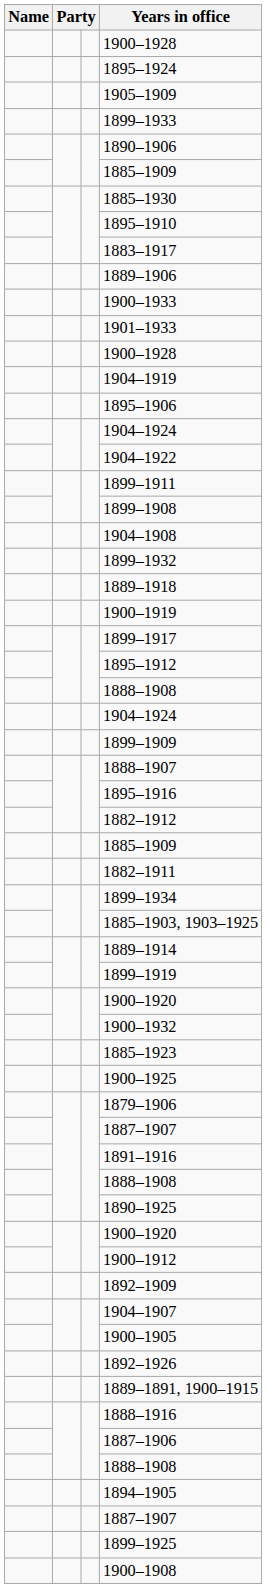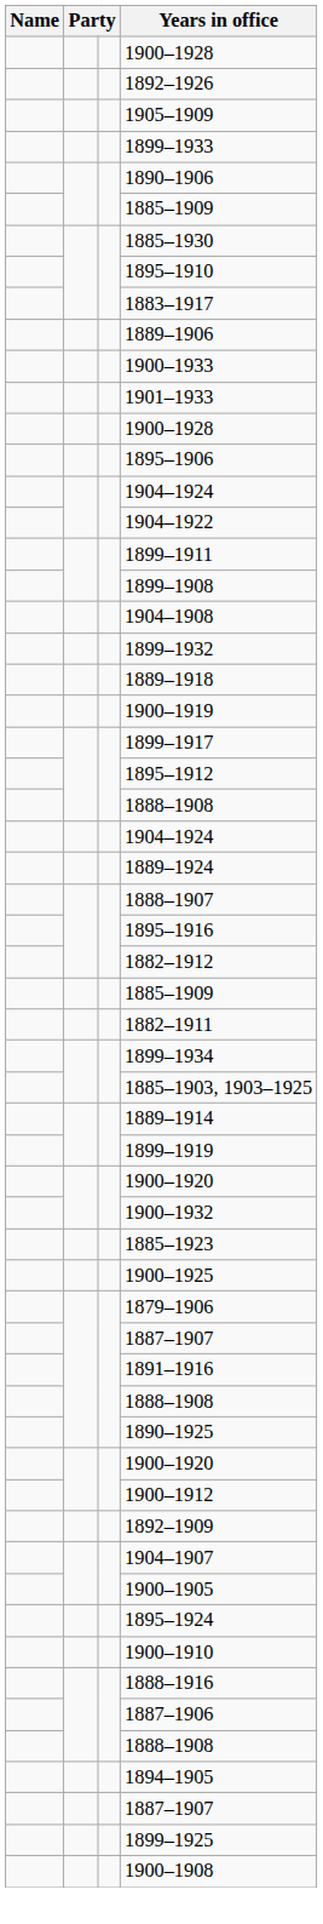 <table class="wikitable sortable">
 <tr>
 <th>Name</th>
 <th colspan=2>Party</th>
 <th>Years in office</th>
 </tr>
 <tr>
 <td></td>
 <td> </td>
 <td></td>
 <td>1900–1928</td>
 </tr>
 <tr>
 <td></td>
 <td> </td>
 <td></td>
-<td>1895–1924</td>
+<td>1892–1926</td>
 </tr>
 <tr>
 <td></td>
 <td> </td>
 <td></td>
 <td>1905–1909</td>
 </tr>
 <tr>
 <td></td>
 <td> </td>
 <td></td>
 <td>1899–1933</td>
 </tr>
 <tr>
 <td></td>
 <td rowspan="2" > </td>
 <td rowspan="2"></td>
 <td>1890–1906</td>
 </tr>
 <tr>
 <td></td>
 <td>1885–1909</td>
 </tr>
 <tr>
 <td></td>
 <td rowspan="3" > </td>
 <td rowspan="3"></td>
 <td>1885–1930</td>
 </tr>
 <tr>
 <td></td>
 <td>1895–1910</td>
 </tr>
 <tr>
 <td></td>
 <td>1883–1917</td>
 </tr>
 <tr>
 <td></td>
 <td> </td>
 <td></td>
 <td>1889–1906</td>
 </tr>
 <tr>
 <td></td>
 <td> </td>
 <td></td>
 <td>1900–1933</td>
 </tr>
 <tr>
 <td></td>
 <td> </td>
 <td></td>
 <td>1901–1933</td>
 </tr>
 <tr>
 <td></td>
 <td> </td>
 <td></td>
 <td>1900–1928</td>
-</tr>
-<tr>
-<td></td>
-<td> </td>
-<td></td>
-<td>1904–1919</td>
 </tr>
 <tr>
 <td></td>
 <td> </td>
 <td></td>
 <td>1895–1906</td>
 </tr>
 <tr>
 <td></td>
 <td rowspan="2" > </td>
 <td rowspan="2"></td>
 <td>1904–1924</td>
 </tr>
 <tr>
 <td></td>
 <td>1904–1922</td>
 </tr>
 <tr>
 <td></td>
 <td rowspan="2" > </td>
 <td rowspan="2"></td>
 <td>1899–1911</td>
 </tr>
 <tr>
 <td></td>
 <td>1899–1908</td>
 </tr>
 <tr>
 <td></td>
 <td> </td>
 <td></td>
 <td>1904–1908</td>
 </tr>
 <tr>
 <td></td>
 <td> </td>
 <td></td>
 <td>1899–1932</td>
 </tr>
 <tr>
 <td></td>
 <td> </td>
 <td></td>
 <td>1889–1918</td>
 </tr>
 <tr>
 <td></td>
 <td> </td>
 <td></td>
 <td>1900–1919</td>
 </tr>
 <tr>
 <td></td>
 <td rowspan="3" > </td>
 <td rowspan="3"></td>
 <td>1899–1917</td>
 </tr>
 <tr>
 <td></td>
 <td>1895–1912</td>
 </tr>
 <tr>
 <td></td>
 <td>1888–1908</td>
 </tr>
 <tr>
 <td></td>
 <td> </td>
 <td></td>
 <td>1904–1924</td>
 </tr>
 <tr>
 <td></td>
 <td> </td>
 <td></td>
-<td>1899–1909</td>
+<td>1889–1924</td>
 </tr>
 <tr>
 <td></td>
 <td rowspan="3" > </td>
 <td rowspan="3"></td>
 <td>1888–1907</td>
 </tr>
 <tr>
 <td></td>
 <td>1895–1916</td>
 </tr>
 <tr>
 <td></td>
 <td>1882–1912</td>
 </tr>
 <tr>
 <td></td>
 <td> </td>
 <td></td>
 <td>1885–1909</td>
 </tr>
 <tr>
 <td></td>
 <td> </td>
 <td></td>
 <td>1882–1911</td>
 </tr>
 <tr>
 <td></td>
 <td rowspan="2" > </td>
 <td rowspan="2"></td>
 <td>1899–1934</td>
 </tr>
 <tr>
 <td></td>
 <td>1885–1903, 1903–1925</td>
 </tr>
 <tr>
 <td></td>
 <td rowspan="2" > </td>
 <td rowspan="2"></td>
 <td>1889–1914</td>
 </tr>
 <tr>
 <td></td>
 <td>1899–1919</td>
 </tr>
 <tr>
 <td></td>
 <td rowspan="2" > </td>
 <td rowspan="2"></td>
 <td>1900–1920</td>
 </tr>
 <tr>
 <td></td>
 <td>1900–1932</td>
 </tr>
 <tr>
 <td></td>
 <td> </td>
 <td></td>
 <td>1885–1923</td>
 </tr>
 <tr>
 <td></td>
 <td> </td>
 <td></td>
 <td>1900–1925</td>
 </tr>
 <tr>
 <td></td>
 <td rowspan="5" > </td>
 <td rowspan="5"></td>
 <td>1879–1906</td>
 </tr>
 <tr>
 <td></td>
 <td>1887–1907</td>
 </tr>
 <tr>
 <td></td>
 <td>1891–1916</td>
 </tr>
 <tr>
 <td></td>
 <td>1888–1908</td>
 </tr>
 <tr>
 <td></td>
 <td>1890–1925</td>
 </tr>
 <tr>
 <td></td>
 <td rowspan="2" > </td>
 <td rowspan="2"></td>
 <td>1900–1920</td>
 </tr>
 <tr>
 <td></td>
 <td>1900–1912</td>
 </tr>
 <tr>
 <td></td>
 <td> </td>
 <td></td>
 <td>1892–1909</td>
 </tr>
 <tr>
 <td></td>
 <td rowspan="2" > </td>
 <td rowspan="2"></td>
 <td>1904–1907</td>
 </tr>
 <tr>
 <td></td>
 <td>1900–1905</td>
 </tr>
 <tr>
 <td></td>
 <td> </td>
 <td></td>
-<td>1892–1926</td>
+<td>1895–1924</td>
 </tr>
 <tr>
 <td></td>
 <td> </td>
 <td></td>
-<td>1889–1891, 1900–1915</td>
+<td>1900–1910</td>
 </tr>
 <tr>
 <td></td>
 <td rowspan="3" > </td>
 <td rowspan="3"></td>
 <td>1888–1916</td>
 </tr>
 <tr>
 <td></td>
 <td>1887–1906</td>
 </tr>
 <tr>
 <td></td>
 <td>1888–1908</td>
 </tr>
 <tr>
 <td></td>
 <td> </td>
 <td></td>
 <td>1894–1905</td>
 </tr>
 <tr>
 <td></td>
 <td> </td>
 <td></td>
 <td>1887–1907</td>
 </tr>
 <tr>
 <td></td>
 <td> </td>
 <td></td>
 <td>1899–1925</td>
 </tr>
 <tr>
 <td></td>
 <td> </td>
 <td></td>
 <td>1900–1908</td>
 </tr>
 </table>
